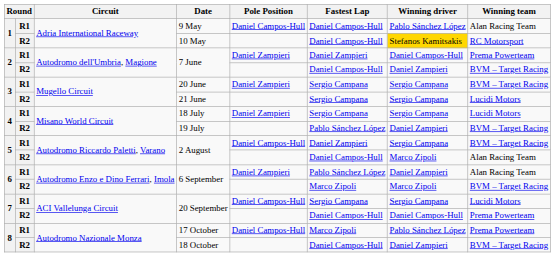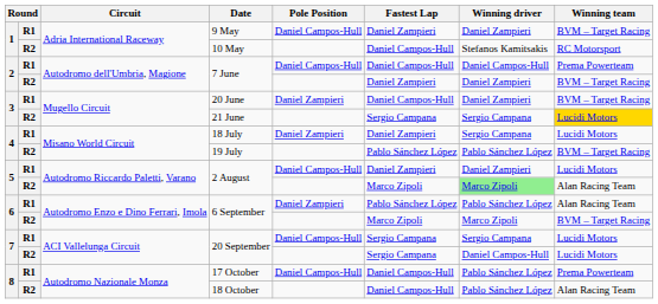 <table class="wikitable" style="font-size: 85%;">
 <tr>
 <th colspan=2>Round</th>
 <th>Circuit</th>
 <th>Date</th>
 <th>Pole Position</th>
 <th>Fastest Lap</th>
 <th>Winning driver</th>
 <th>Winning team</th>
 </tr>
 <tr>
 <th rowspan=2>1</th>
 <th>R1</th>
 <td rowspan=2><a href='#'>Adria International Raceway</a></td>
 <td>9 May</td>
 <td> <a href='#'>Daniel Campos-Hull</a></td>
-<td> <a href='#'>Daniel Campos-Hull</a></td>
-<td> <a href='#'>Pablo Sánchez López</a></td>
-<td> Alan Racing Team</td>
+<td> <a href='#'>Daniel Zampieri</a></td>
+<td> <a href='#'>Daniel Zampieri</a></td>
+<td> <a href='#'>BVM – Target Racing</a></td>
 </tr>
 <tr>
 <th>R2</th>
 <td>10 May</td>
 <td></td>
 <td> <a href='#'>Daniel Campos-Hull</a></td>
-<td style="background: gold;"> Stefanos Kamitsakis</td>
+<td> Stefanos Kamitsakis</td>
 <td> <a href='#'>RC Motorsport</a></td>
 </tr>
 <tr>
 <th rowspan=2>2</th>
 <th>R1</th>
 <td rowspan=2><a href='#'>Autodromo dell'Umbria</a>, <a href='#'>Magione</a></td>
 <td rowspan=2>7 June</td>
-<td> <a href='#'>Daniel Zampieri</a></td>
-<td> <a href='#'>Daniel Zampieri</a></td>
+<td> <a href='#'>Daniel Campos-Hull</a></td>
+<td> <a href='#'>Daniel Campos-Hull</a></td>
 <td> <a href='#'>Daniel Campos-Hull</a></td>
 <td> <a href='#'>Prema Powerteam</a></td>
 </tr>
 <tr>
 <th>R2</th>
 <td></td>
-<td> <a href='#'>Daniel Campos-Hull</a></td>
+<td> <a href='#'>Daniel Zampieri</a></td>
 <td> <a href='#'>Daniel Zampieri</a></td>
 <td> <a href='#'>BVM – Target Racing</a></td>
 </tr>
 <tr>
 <th rowspan=2>3</th>
 <th>R1</th>
 <td rowspan=2><a href='#'>Mugello Circuit</a></td>
 <td>20 June</td>
 <td> <a href='#'>Daniel Zampieri</a></td>
-<td> <a href='#'>Sergio Campana</a></td>
-<td> <a href='#'>Sergio Campana</a></td>
+<td nowrap> <a href='#'>Daniel Campos-Hull</a></td>
+<td> <a href='#'>Daniel Zampieri</a></td>
 <td> <a href='#'>BVM – Target Racing</a></td>
 </tr>
 <tr>
 <th>R2</th>
 <td>21 June</td>
 <td></td>
 <td> <a href='#'>Sergio Campana</a></td>
 <td> <a href='#'>Sergio Campana</a></td>
-<td> <a href='#'>Lucidi Motors</a></td>
+<td style="background: gold;"> <a href='#'>Lucidi Motors</a></td>
 </tr>
 <tr>
 <th rowspan=2>4</th>
 <th>R1</th>
 <td rowspan=2><a href='#'>Misano World Circuit</a></td>
 <td>18 July</td>
 <td> <a href='#'>Daniel Zampieri</a></td>
-<td> <a href='#'>Sergio Campana</a></td>
+<td> <a href='#'>Daniel Zampieri</a></td>
 <td> <a href='#'>Sergio Campana</a></td>
 <td> <a href='#'>Lucidi Motors</a></td>
 </tr>
 <tr>
 <th>R2</th>
 <td>19 July</td>
 <td></td>
 <td> <a href='#'>Pablo Sánchez López</a></td>
-<td> <a href='#'>Daniel Zampieri</a></td>
+<td> <a href='#'>Pablo Sánchez López</a></td>
 <td> <a href='#'>BVM – Target Racing</a></td>
 </tr>
 <tr>
 <th rowspan=2>5</th>
 <th>R1</th>
 <td rowspan=2><a href='#'>Autodromo Riccardo Paletti</a>, <a href='#'>Varano</a></td>
 <td rowspan=2>2 August</td>
 <td> <a href='#'>Daniel Campos-Hull</a></td>
 <td> <a href='#'>Daniel Zampieri</a></td>
-<td> <a href='#'>Sergio Campana</a></td>
-<td> <a href='#'>BVM – Target Racing</a></td>
+<td> <a href='#'>Daniel Zampieri</a></td>
+<td> <a href='#'>Lucidi Motors</a></td>
 </tr>
 <tr>
 <th>R2</th>
 <td></td>
-<td> <a href='#'>Daniel Campos-Hull</a></td>
 <td> <a href='#'>Marco Zipoli</a></td>
+<td style="background: lightgreen;"> <a href='#'>Marco Zipoli</a></td>
 <td> Alan Racing Team</td>
 </tr>
 <tr>
 <th rowspan=2>6</th>
 <th>R1</th>
 <td rowspan=2 nowrap><a href='#'>Autodromo Enzo e Dino Ferrari</a>, <a href='#'>Imola</a></td>
 <td rowspan=2>6 September</td>
 <td> <a href='#'>Daniel Zampieri</a></td>
 <td nowrap> <a href='#'>Pablo Sánchez López</a></td>
-<td> <a href='#'>Daniel Zampieri</a></td>
+<td nowrap> <a href='#'>Pablo Sánchez López</a></td>
 <td> Alan Racing Team</td>
 </tr>
 <tr>
 <th>R2</th>
 <td></td>
 <td> <a href='#'>Marco Zipoli</a></td>
 <td> <a href='#'>Marco Zipoli</a></td>
 <td nowrap> <a href='#'>BVM – Target Racing</a></td>
 </tr>
 <tr>
 <th rowspan=2>7</th>
 <th>R1</th>
 <td rowspan=2><a href='#'>ACI Vallelunga Circuit</a></td>
 <td rowspan=2 nowrap>20 September</td>
 <td nowrap> <a href='#'>Daniel Campos-Hull</a></td>
 <td> <a href='#'>Sergio Campana</a></td>
 <td> <a href='#'>Sergio Campana</a></td>
 <td> <a href='#'>Lucidi Motors</a></td>
 </tr>
 <tr>
 <th>R2</th>
 <td></td>
+<td> <a href='#'>Sergio Campana</a></td>
 <td nowrap> <a href='#'>Daniel Campos-Hull</a></td>
-<td nowrap> <a href='#'>Daniel Campos-Hull</a></td>
-<td> <a href='#'>Prema Powerteam</a></td>
+<td> <a href='#'>Lucidi Motors</a></td>
 </tr>
 <tr>
 <th rowspan=2>8</th>
 <th>R1</th>
 <td rowspan=2><a href='#'>Autodromo Nazionale Monza</a></td>
 <td>17 October</td>
 <td nowrap> <a href='#'>Daniel Campos-Hull</a></td>
-<td> <a href='#'>Marco Zipoli</a></td>
+<td> <a href='#'>Daniel Campos-Hull</a></td>
 <td nowrap> <a href='#'>Pablo Sánchez López</a></td>
 <td> <a href='#'>Prema Powerteam</a></td>
 </tr>
 <tr>
 <th>R2</th>
 <td>18 October</td>
 <td></td>
 <td> <a href='#'>Daniel Campos-Hull</a></td>
-<td> <a href='#'>Daniel Zampieri</a></td>
-<td> <a href='#'>BVM – Target Racing</a></td>
+<td> <a href='#'>Pablo Sánchez López</a></td>
+<td> Alan Racing Team</td>
 </tr>
 </table>
